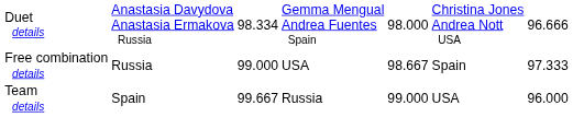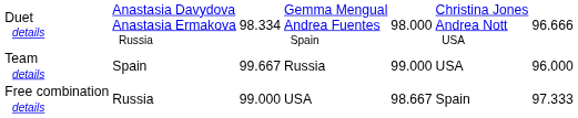 <table>
 <tr>
 <td>Duet<br>   <small><em><a href='#'>details</a></em></small></td>
 <td><a href='#'>Anastasia Davydova</a> <br> <a href='#'>Anastasia Ermakova</a> <small><br>   Russia </small></td>
 <td>98.334</td>
 <td><a href='#'>Gemma Mengual</a> <br> <a href='#'>Andrea Fuentes</a> <small><br>   Spain </small></td>
 <td>98.000</td>
 <td><a href='#'>Christina Jones</a> <br> <a href='#'>Andrea Nott</a> <small><br>   USA </small></td>
 <td>96.666</td>
 </tr>
 <tr>
+<td>Team<br>   <small><em><a href='#'>details</a></em></small></td>
+<td> Spain</td>
+<td>99.667</td>
+<td> Russia</td>
+<td>99.000</td>
+<td> USA</td>
+<td>96.000</td>
+</tr>
+<tr>
 <td>Free combination<br>   <small><em><a href='#'>details</a></em></small></td>
 <td> Russia</td>
 <td>99.000</td>
 <td> USA</td>
 <td>98.667</td>
 <td> Spain</td>
 <td>97.333</td>
 </tr>
 <tr>
-<td>Team<br>   <small><em><a href='#'>details</a></em></small></td>
-<td> Spain</td>
-<td>99.667</td>
-<td> Russia</td>
-<td>99.000</td>
-<td> USA</td>
-<td>96.000</td>
-</tr>
-<tr>
 </tr>
 </table>
